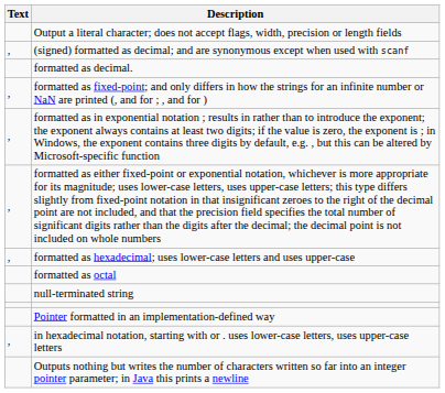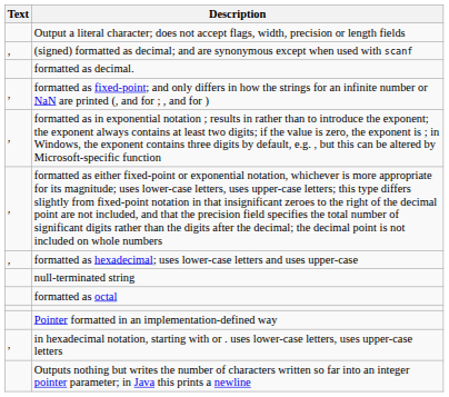 <table class="wikitable col1center">
 <tr>
 <th>Text</th>
 <th>Description</th>
 </tr>
 <tr>
 <td></td>
 <td>Output a literal  character; does not accept flags, width, precision or length fields</td>
 </tr>
 <tr>
 <td>, </td>
 <td>(signed)  formatted as decimal;  and  are synonymous except when used with <code>scanf</code></td>
 </tr>
 <tr>
 <td></td>
 <td> formatted as decimal.</td>
 </tr>
 <tr>
 <td>, </td>
 <td> formatted as <a href='#'>fixed-point</a>;  and  only differs in how the strings for an infinite number or <a href='#'>NaN</a> are printed (,  and  for ; ,  and  for )</td>
 </tr>
 <tr>
 <td>, </td>
 <td> formatted as in exponential notation ;  results in  rather than  to introduce the exponent; the exponent always contains at least two digits; if the value is zero, the exponent is ; in Windows, the exponent contains three digits by default, e.g. , but this can be altered by Microsoft-specific  function</td>
 </tr>
 <tr>
 <td>, </td>
 <td> formatted as either fixed-point or exponential notation, whichever is more appropriate for its magnitude;  uses lower-case letters,  uses upper-case letters; this type differs slightly from fixed-point notation in that insignificant zeroes to the right of the decimal point are not included, and that the precision field specifies the total number of significant digits rather than the digits after the decimal; the decimal point is not included on whole numbers</td>
 </tr>
 <tr>
 <td>, </td>
 <td> formatted as <a href='#'>hexadecimal</a>;  uses lower-case letters and  uses upper-case</td>
 </tr>
 <tr>
 <td></td>
-<td> formatted as <a href='#'>octal</a></td>
+<td>null-terminated string</td>
 </tr>
 <tr>
 <td></td>
-<td>null-terminated string</td>
+<td> formatted as <a href='#'>octal</a></td>
 </tr>
 <tr>
 <td></td>
 <td></td>
 </tr>
 <tr>
 <td></td>
 <td><a href='#'>Pointer</a> formatted in an implementation-defined way</td>
 </tr>
 <tr>
 <td>, </td>
 <td> in hexadecimal notation, starting with  or .  uses lower-case letters,  uses upper-case letters</td>
 </tr>
 <tr>
 <td></td>
 <td>Outputs nothing but writes the number of characters written so far into an integer <a href='#'>pointer</a> parameter; in <a href='#'>Java</a> this prints a <a href='#'>newline</a></td>
 </tr>
 </table>
